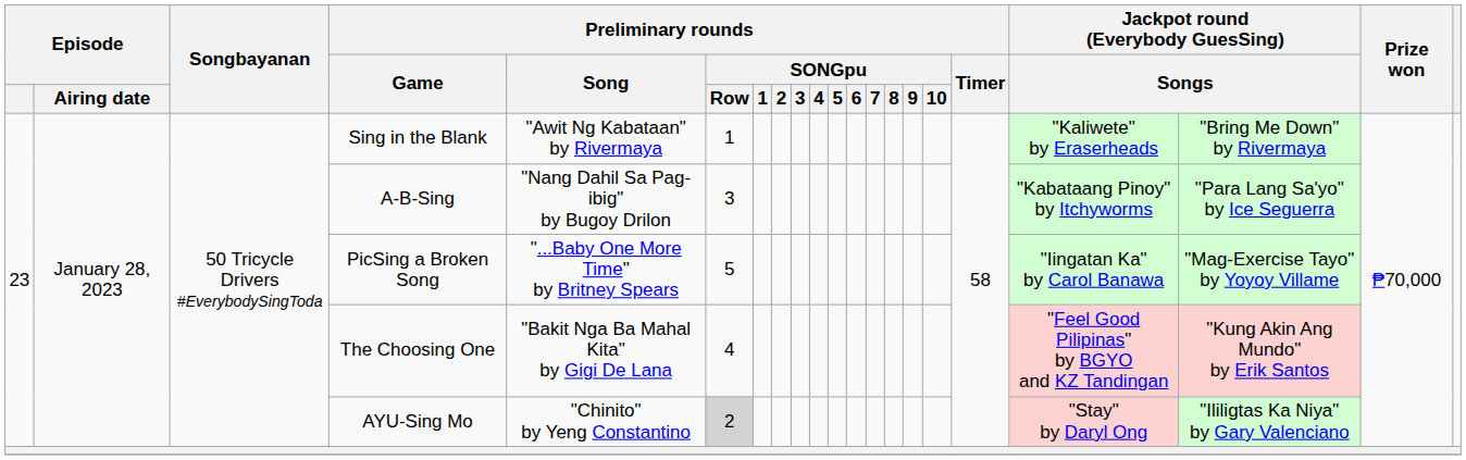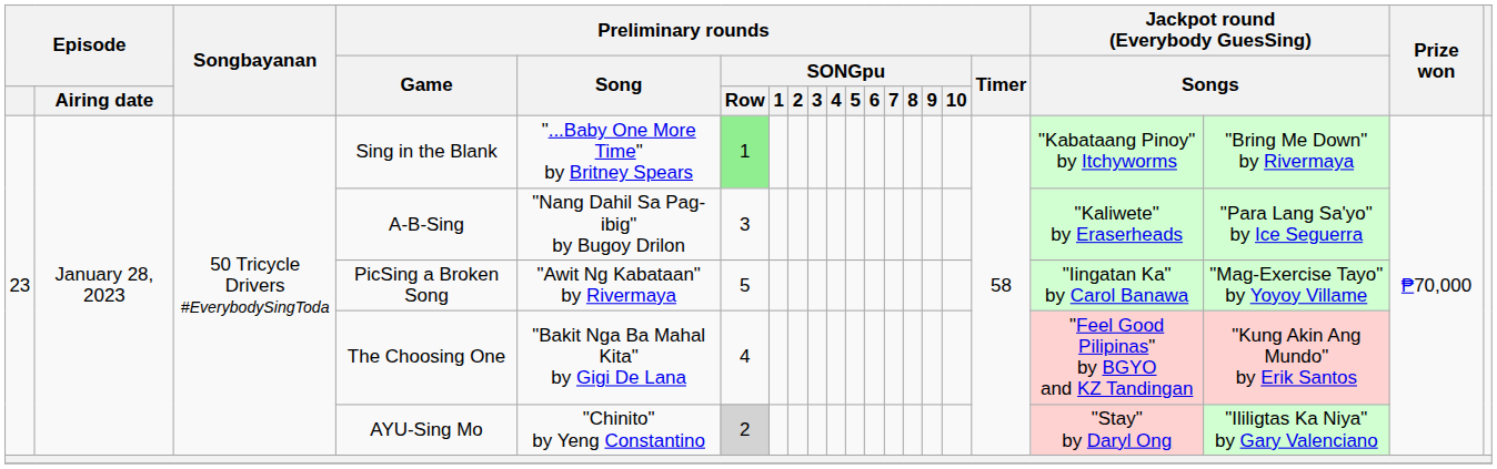 <table class="wikitable mw-collapsible mw-collapsed" style="text-align:center; width:100%">
 <tr>
 <th colspan=2 rowspan=2>Episode</th>
 <th rowspan=3>Songbayanan</th>
 <th colspan=14>Preliminary rounds</th>
 <th colspan=2>Jackpot round<br>(Everybody GuesSing)</th>
 <th rowspan=3>Prize won</th>
 <th rowspan=3></th>
 </tr>
 <tr>
 <th rowspan=2>Game</th>
 <th rowspan=2>Song</th>
 <th colspan=11>SONGpu</th>
 <th rowspan=2>Timer</th>
 <th colspan=2 rowspan=2>Songs</th>
 </tr>
 <tr>
 <th></th>
 <th>Airing date</th>
 <th>Row</th>
 <th>1</th>
 <th>2</th>
 <th>3</th>
 <th>4</th>
 <th>5</th>
 <th>6</th>
 <th>7</th>
 <th>8</th>
 <th>9</th>
 <th>10</th>
 </tr>
 <tr>
 <td rowspan=5>23</td>
 <td rowspan=5>January 28, 2023</td>
 <td rowspan=5>50 Tricycle Drivers<br><small><em>#EverybodySingToda</em></small></td>
 <td>Sing in the Blank</td>
-<td>"Awit Ng Kabataan"<br>by <a href='#'>Rivermaya</a></td>
-<td>1</td>
+<td>"<a href='#'>...Baby One More Time</a>"<br>by <a href='#'>Britney Spears</a></td>
+<td style="background: lightgreen;">1</td>
 <td></td>
 <td></td>
 <td></td>
 <td></td>
 <td></td>
 <td></td>
 <td></td>
 <td></td>
 <td></td>
 <td></td>
 <td rowspan=5>58 </td>
-<td bgcolor=D2FFD2>"Kaliwete"<br>by <a href='#'>Eraserheads</a></td>
+<td bgcolor=D2FFD2>"Kabataang Pinoy"<br>by <a href='#'>Itchyworms</a></td>
 <td bgcolor=D2FFD2>"Bring Me Down"<br>by <a href='#'>Rivermaya</a></td>
 <td rowspan=5><a href='#'>₱</a>70,000</td>
 <td rowspan=5></td>
 </tr>
 <tr>
 <td>A-B-Sing</td>
 <td>"Nang Dahil Sa Pag-ibig"<br>by Bugoy Drilon</td>
 <td>3</td>
 <td></td>
 <td></td>
 <td></td>
 <td></td>
 <td></td>
 <td></td>
 <td></td>
 <td></td>
 <td></td>
 <td></td>
-<td bgcolor=D2FFD2>"Kabataang Pinoy"<br>by <a href='#'>Itchyworms</a></td>
+<td bgcolor=D2FFD2>"Kaliwete"<br>by <a href='#'>Eraserheads</a></td>
 <td bgcolor=D2FFD2>"Para Lang Sa'yo"<br>by <a href='#'>Ice Seguerra</a></td>
 </tr>
 <tr>
 <td>PicSing a Broken Song</td>
-<td>"<a href='#'>...Baby One More Time</a>"<br>by <a href='#'>Britney Spears</a></td>
+<td>"Awit Ng Kabataan"<br>by <a href='#'>Rivermaya</a></td>
 <td>5</td>
 <td></td>
 <td></td>
 <td></td>
 <td></td>
 <td></td>
 <td></td>
 <td></td>
 <td></td>
 <td></td>
 <td></td>
 <td bgcolor=D2FFD2>"Iingatan Ka"<br>by <a href='#'>Carol Banawa</a></td>
 <td bgcolor=D2FFD2>"Mag-Exercise Tayo"<br>by <a href='#'>Yoyoy Villame</a></td>
 </tr>
 <tr>
 <td>The Choosing One</td>
 <td>"Bakit Nga Ba Mahal Kita"<br>by <a href='#'>Gigi De Lana</a></td>
 <td>4</td>
 <td></td>
 <td></td>
 <td></td>
 <td></td>
 <td></td>
 <td></td>
 <td></td>
 <td></td>
 <td></td>
 <td></td>
 <td bgcolor=FFD2D2>"<a href='#'>Feel Good Pilipinas</a>"<br>by <a href='#'>BGYO</a> <br>and <a href='#'>KZ Tandingan</a></td>
 <td bgcolor=FFD2D2>"Kung Akin Ang Mundo"<br>by <a href='#'>Erik Santos</a></td>
 </tr>
 <tr>
 <td>AYU-Sing Mo</td>
 <td>"Chinito"<br>by Yeng <a href='#'>Constantino</a></td>
 <td style="background: lightgrey;">2</td>
 <td></td>
 <td></td>
 <td></td>
 <td></td>
 <td></td>
 <td></td>
 <td></td>
 <td></td>
 <td></td>
 <td></td>
 <td bgcolor=FFD2D2>"Stay"<br>by <a href='#'>Daryl Ong</a></td>
 <td bgcolor=D2FFD2>"Ililigtas Ka Niya"<br>by <a href='#'>Gary Valenciano</a></td>
 </tr>
 <tr>
 <th colspan=21 bgcolor=555></th>
 </tr>
 <tr>
 </tr>
 </table>
